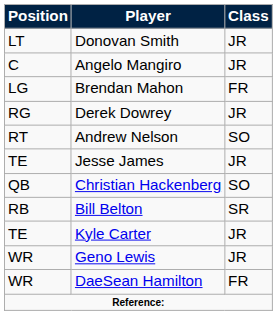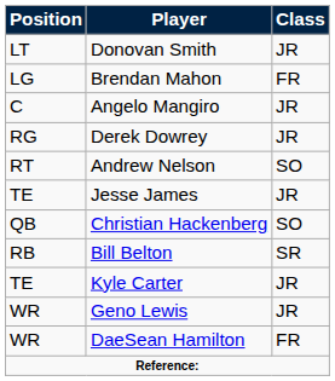 <table class="wikitable">
 <tr>
 <th style="background:#024; color:#fff;">Position</th>
 <th style="background:#024; color:#fff;">Player</th>
 <th style="background:#024; color:#fff;">Class</th>
 </tr>
 <tr>
 <td>LT</td>
 <td>Donovan Smith</td>
 <td>JR</td>
 </tr>
 <tr>
+<td>LG</td>
+<td>Brendan Mahon</td>
+<td>FR</td>
+</tr>
+<tr>
 <td>C</td>
 <td>Angelo Mangiro</td>
 <td>JR</td>
-</tr>
-<tr>
-<td>LG</td>
-<td>Brendan Mahon</td>
-<td>FR</td>
 </tr>
 <tr>
 <td>RG</td>
 <td>Derek Dowrey</td>
 <td>JR</td>
 </tr>
 <tr>
 <td>RT</td>
 <td>Andrew Nelson</td>
 <td>SO</td>
 </tr>
 <tr>
 <td>TE</td>
 <td>Jesse James</td>
 <td>JR</td>
 </tr>
 <tr>
 <td>QB</td>
 <td><a href='#'>Christian Hackenberg</a></td>
 <td>SO</td>
 </tr>
 <tr>
 <td>RB</td>
 <td><a href='#'>Bill Belton</a></td>
 <td>SR</td>
 </tr>
 <tr>
 <td>TE</td>
 <td><a href='#'>Kyle Carter</a></td>
 <td>JR</td>
 </tr>
 <tr>
 <td>WR</td>
 <td><a href='#'>Geno Lewis</a></td>
 <td>JR</td>
 </tr>
 <tr>
 <td>WR</td>
 <td><a href='#'>DaeSean Hamilton</a></td>
 <td>FR</td>
 </tr>
 <tr>
 <td colspan="3" style="font-size:8pt; text-align:center;"><strong>Reference:</strong></td>
 </tr>
 </table>
